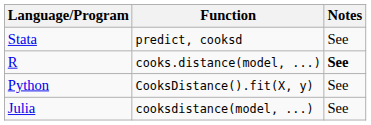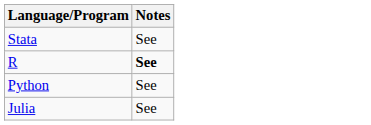 <table class="wikitable sortable">
 <tr>
 <th>Language/Program</th>
-<th>Function</th>
 <th>Notes</th>
 </tr>
 <tr>
 <td><a href='#'>Stata</a></td>
-<td><code>predict, cooksd</code></td>
 <td>See </td>
 </tr>
 <tr>
 <td><a href='#'>R</a></td>
-<td><code>cooks.distance(model, ...)</code></td>
 <td><strong>See </strong></td>
 </tr>
 <tr>
 <td><a href='#'>Python</a></td>
-<td><code>CooksDistance().fit(X, y)</code></td>
 <td>See </td>
 </tr>
 <tr>
 <td><a href='#'>Julia</a></td>
-<td><code>cooksdistance(model, ...)</code></td>
 <td>See </td>
 </tr>
 </table>
